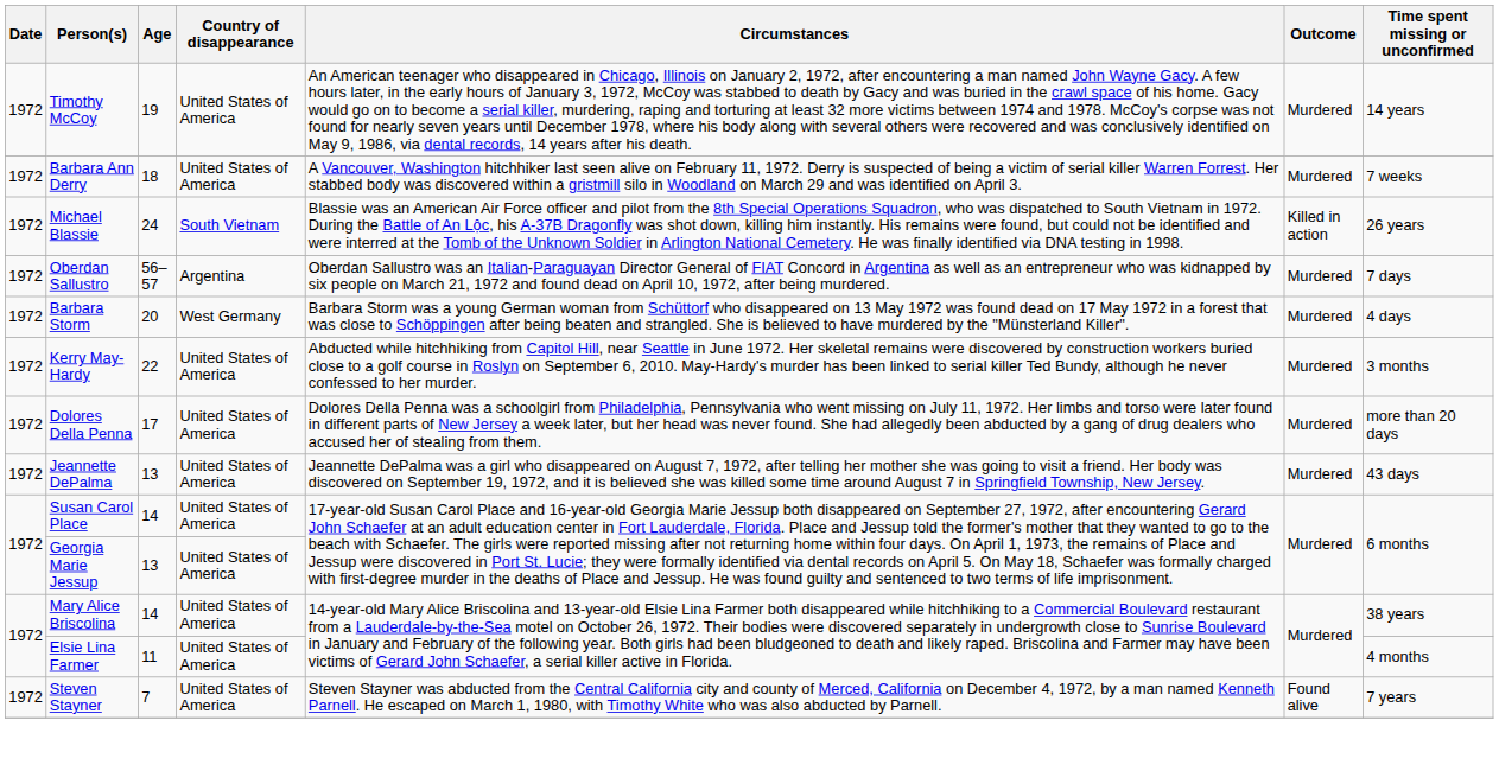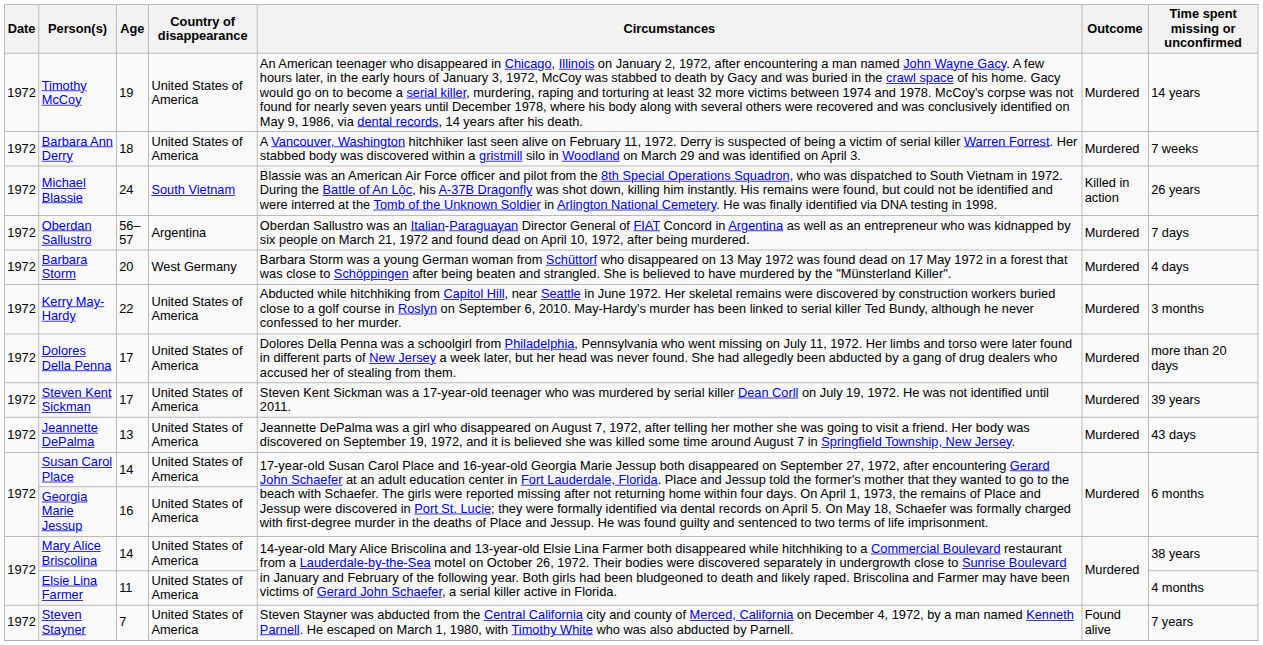 <table class="wikitable sortable zebra">
 <tr>
 <th data-sort-type="isoDate">Date</th>
 <th data-sort-type="text">Person(s)</th>
 <th data-sort-type="text">Age</th>
 <th>Country of disappearance</th>
 <th class="unsortable">Circumstances</th>
 <th data-sort-type="text">Outcome</th>
 <th data-sort-type="value">Time spent missing or unconfirmed</th>
 </tr>
 <tr>
 <td data-sort-value="1972-01-02">1972</td>
 <td><a href='#'>Timothy McCoy</a></td>
 <td data-sort-value="016">19</td>
 <td>United States of America</td>
 <td>An American teenager who disappeared in <a href='#'>Chicago</a>, <a href='#'>Illinois</a> on January 2, 1972, after encountering a man named <a href='#'>John Wayne Gacy</a>. A few hours later, in the early hours of January 3, 1972, McCoy was stabbed to death by Gacy and was buried in the <a href='#'>crawl space</a> of his home. Gacy would go on to become a <a href='#'>serial killer</a>, murdering, raping and torturing at least 32 more victims between 1974 and 1978. McCoy's corpse was not found for nearly seven years until December 1978, where his body along with several others were recovered and was conclusively identified on May 9, 1986, via <a href='#'>dental records</a>, 14 years after his death.</td>
 <td>Murdered</td>
 <td data-sort-value="5240">14 years</td>
 </tr>
 <tr>
 <td data-sort-value="1972-02-11">1972</td>
 <td><a href='#'>Barbara Ann Derry</a></td>
 <td data-sort-value="018">18</td>
 <td>United States of America</td>
 <td>A <a href='#'>Vancouver, Washington</a> hitchhiker last seen alive on February 11, 1972. Derry is suspected of being a victim of serial killer <a href='#'>Warren Forrest</a>. Her stabbed body was discovered within a <a href='#'>gristmill</a> silo in <a href='#'>Woodland</a> on March 29 and was identified on April 3.</td>
 <td>Murdered</td>
 <td data-sort-value="108">7 weeks</td>
 </tr>
 <tr>
 <td>1972</td>
 <td><a href='#'>Michael Blassie</a></td>
 <td>24</td>
 <td><a href='#'>South Vietnam</a></td>
 <td>Blassie was an American Air Force officer and pilot from the <a href='#'>8th Special Operations Squadron</a>, who was dispatched to South Vietnam in 1972. During the <a href='#'>Battle of An Lộc</a>, his <a href='#'>A-37B Dragonfly</a> was shot down, killing him instantly. His remains were found, but could not be identified and were interred at the <a href='#'>Tomb of the Unknown Soldier</a> in <a href='#'>Arlington National Cemetery</a>. He was finally identified via DNA testing in 1998.</td>
 <td>Killed in action</td>
 <td>26 years</td>
 </tr>
 <tr>
 <td>1972</td>
 <td><a href='#'>Oberdan Sallustro</a></td>
 <td>56–57</td>
 <td>Argentina</td>
 <td>Oberdan Sallustro was an <a href='#'>Italian</a>-<a href='#'>Paraguayan</a> Director General of <a href='#'>FIAT</a> Concord in <a href='#'>Argentina</a> as well as an entrepreneur who was kidnapped by six people on March 21, 1972 and found dead on April 10, 1972, after being murdered.</td>
 <td>Murdered</td>
 <td data-sort-value="0007">7 days</td>
 </tr>
 <tr>
 <td data-sort-value="1972-07-11">1972</td>
 <td><a href='#'>Barbara Storm</a></td>
 <td>20</td>
 <td>West Germany</td>
 <td>Barbara Storm was a young German woman from <a href='#'>Schüttorf</a> who disappeared on 13 May 1972 was found dead on 17 May 1972 in a forest that was close to <a href='#'>Schöppingen</a> after being beaten and strangled. She is believed to have murdered by the "Münsterland Killer".</td>
 <td>Murdered</td>
 <td data-sort-value="0004">4 days</td>
 </tr>
 <tr>
 <td data-sort-value="1972-06-24">1972</td>
 <td><a href='#'>Kerry May-Hardy</a></td>
 <td>22</td>
 <td>United States of America</td>
 <td>Abducted while hitchhiking from <a href='#'>Capitol Hill</a>, near <a href='#'>Seattle</a> in June 1972. Her skeletal remains were discovered by construction workers buried close to a golf course in <a href='#'>Roslyn</a> on September 6, 2010. May-Hardy's murder has been linked to serial killer Ted Bundy, although he never confessed to her murder.</td>
 <td>Murdered</td>
 <td data-sort-value="083">3 months</td>
 </tr>
 <tr>
 <td data-sort-value="1972-07-11">1972</td>
 <td><a href='#'>Dolores Della Penna</a></td>
 <td>17</td>
 <td>United States of America</td>
 <td>Dolores Della Penna was a schoolgirl from <a href='#'>Philadelphia</a>, Pennsylvania who went missing on July 11, 1972. Her limbs and torso were later found in different parts of <a href='#'>New Jersey</a> a week later, but her head was never found. She had allegedly been abducted by a gang of drug dealers who accused her of stealing from them.</td>
 <td>Murdered</td>
 <td data-sort-value="0020">more than 20 days</td>
 </tr>
 <tr>
+<td data-sort-value="1972-07-19">1972</td>
+<td><a href='#'>Steven Kent Sickman</a></td>
+<td>17</td>
+<td>United States of America</td>
+<td>Steven Kent Sickman was a 17-year-old teenager who was murdered by serial killer <a href='#'>Dean Corll</a> on July 19, 1972. He was not identified until 2011.</td>
+<td>Murdered</td>
+<td>39 years</td>
+</tr>
+<tr>
 <td data-sort-value="1972-08-07">1972</td>
 <td><a href='#'>Jeannette DePalma</a></td>
 <td>13</td>
 <td>United States of America</td>
 <td>Jeannette DePalma was a girl who disappeared on August 7, 1972, after telling her mother she was going to visit a friend. Her body was discovered on September 19, 1972, and it is believed she was killed some time around August 7 in <a href='#'>Springfield Township, New Jersey</a>.</td>
 <td>Murdered</td>
 <td data-sort-value="0043">43 days</td>
 </tr>
 <tr>
 <td rowspan="2" data-sort-value="1972-09-27">1972</td>
 <td><a href='#'>Susan Carol Place</a></td>
 <td>14</td>
 <td>United States of America</td>
 <td rowspan="2">17-year-old Susan Carol Place and 16-year-old Georgia Marie Jessup both disappeared on September 27, 1972, after encountering <a href='#'>Gerard John Schaefer</a> at an adult education center in <a href='#'>Fort Lauderdale, Florida</a>. Place and Jessup told the former's mother that they wanted to go to the beach with Schaefer. The girls were reported missing after not returning home within four days. On April 1, 1973, the remains of Place and Jessup were discovered in <a href='#'>Port St. Lucie</a>; they were formally identified via dental records on April 5. On May 18, Schaefer was formally charged with first-degree murder in the deaths of Place and Jessup. He was found guilty and sentenced to two terms of life imprisonment.</td>
 <td rowspan="2">Murdered</td>
 <td rowspan="2" data-sort-value="190">6 months</td>
 </tr>
 <tr>
 <td><a href='#'>Georgia Marie Jessup</a></td>
-<td>13</td>
+<td>16</td>
 <td>United States of America</td>
 </tr>
 <tr>
 <td rowspan="2" data-sort-value="1972-10-26">1972</td>
 <td><a href='#'>Mary Alice Briscolina</a></td>
 <td>14</td>
 <td>United States of America</td>
 <td rowspan="2">14-year-old Mary Alice Briscolina and 13-year-old Elsie Lina Farmer both disappeared while hitchhiking to a <a href='#'>Commercial Boulevard</a> restaurant from a <a href='#'>Lauderdale-by-the-Sea</a> motel on October 26, 1972. Their bodies were discovered separately in undergrowth close to <a href='#'>Sunrise Boulevard</a> in January and February of the following year. Both girls had been bludgeoned to death and likely raped. Briscolina and Farmer may have been victims of <a href='#'>Gerard John Schaefer</a>, a serial killer active in Florida.</td>
 <td rowspan="2">Murdered</td>
 <td>38 years</td>
 </tr>
 <tr>
 <td><a href='#'>Elsie Lina Farmer</a></td>
 <td>11</td>
 <td>United States of America</td>
 <td data-sort-value="112">4 months</td>
 </tr>
 <tr>
 <td data-sort-value="1972-12-04">1972</td>
 <td><a href='#'>Steven Stayner</a></td>
 <td data-sort-value="007">7</td>
 <td>United States of America</td>
 <td>Steven Stayner was abducted from the <a href='#'>Central California</a> city and county of <a href='#'>Merced, California</a> on December 4, 1972, by a man named <a href='#'>Kenneth Parnell</a>. He escaped on March 1, 1980, with <a href='#'>Timothy White</a> who was also abducted by Parnell.</td>
 <td>Found alive</td>
 <td data-sort-value="2644">7 years</td>
 </tr>
 <tr>
 </tr>
 </table>
